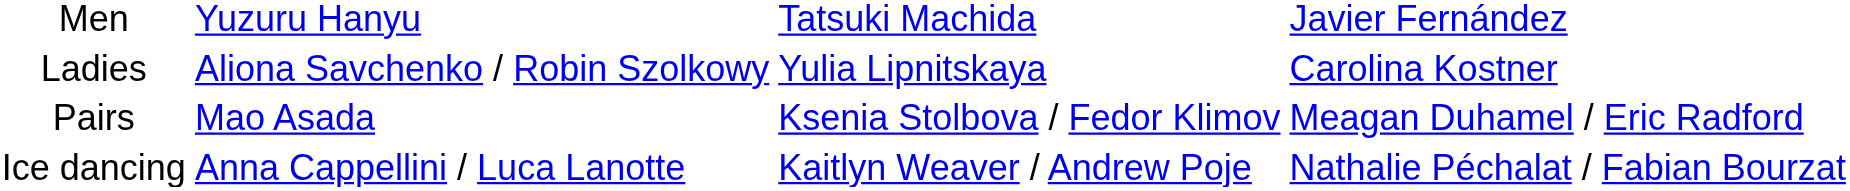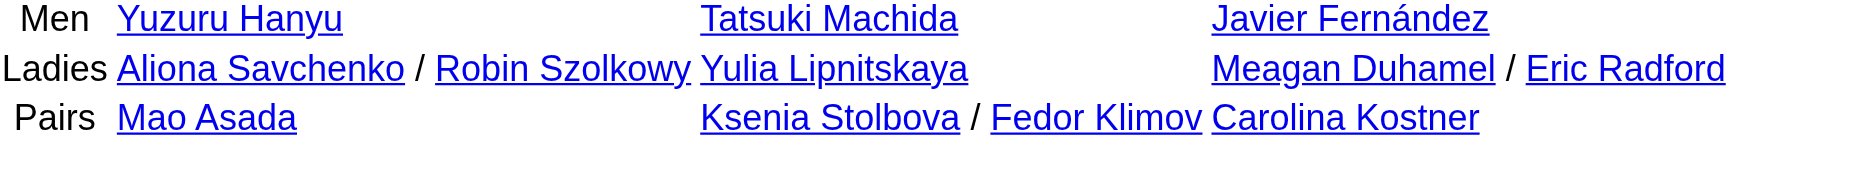 <table>
 <tr>
 <td align=center>Men</td>
 <td> <a href='#'>Yuzuru Hanyu</a></td>
 <td> <a href='#'>Tatsuki Machida</a></td>
 <td> <a href='#'>Javier Fernández</a></td>
 </tr>
 <tr>
 <td align=center>Ladies</td>
 <td> <a href='#'>Aliona Savchenko</a> / <a href='#'>Robin Szolkowy</a></td>
 <td> <a href='#'>Yulia Lipnitskaya</a></td>
-<td> <a href='#'>Carolina Kostner</a></td>
+<td> <a href='#'>Meagan Duhamel</a> / <a href='#'>Eric Radford</a></td>
 </tr>
 <tr>
 <td align=center>Pairs</td>
 <td> <a href='#'>Mao Asada</a></td>
 <td> <a href='#'>Ksenia Stolbova</a> / <a href='#'>Fedor Klimov</a></td>
-<td> <a href='#'>Meagan Duhamel</a> / <a href='#'>Eric Radford</a></td>
-</tr>
-<tr>
-<td align=center>Ice dancing</td>
-<td> <a href='#'>Anna Cappellini</a> / <a href='#'>Luca Lanotte</a></td>
-<td> <a href='#'>Kaitlyn Weaver</a> / <a href='#'>Andrew Poje</a></td>
-<td> <a href='#'>Nathalie Péchalat</a> / <a href='#'>Fabian Bourzat</a></td>
+<td> <a href='#'>Carolina Kostner</a></td>
 </tr>
 </table>
